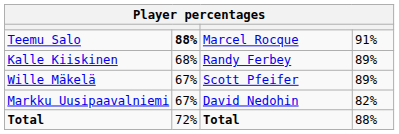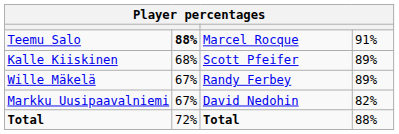 <table class="wikitable">
 <tr>
 <th colspan=4 width=400>Player percentages</th>
 </tr>
 <tr>
 <th colspan=2 width=200></th>
 <th colspan=2 width=200></th>
 </tr>
 <tr>
 <td><a href='#'>Teemu Salo</a></td>
 <td><strong>88%</strong></td>
 <td><a href='#'>Marcel Rocque</a></td>
 <td>91%</td>
 </tr>
 <tr>
 <td><a href='#'>Kalle Kiiskinen</a></td>
 <td>68%</td>
-<td><a href='#'>Randy Ferbey</a></td>
+<td><a href='#'>Scott Pfeifer</a></td>
 <td>89%</td>
 </tr>
 <tr>
 <td><a href='#'>Wille Mäkelä</a></td>
 <td>67%</td>
-<td><a href='#'>Scott Pfeifer</a></td>
+<td><a href='#'>Randy Ferbey</a></td>
 <td>89%</td>
 </tr>
 <tr>
 <td><a href='#'>Markku Uusipaavalniemi</a></td>
 <td>67%</td>
 <td><a href='#'>David Nedohin</a></td>
 <td>82%</td>
 </tr>
 <tr>
 <td><strong>Total</strong></td>
 <td>72%</td>
 <td><strong>Total</strong></td>
 <td>88%</td>
 </tr>
 </table>
